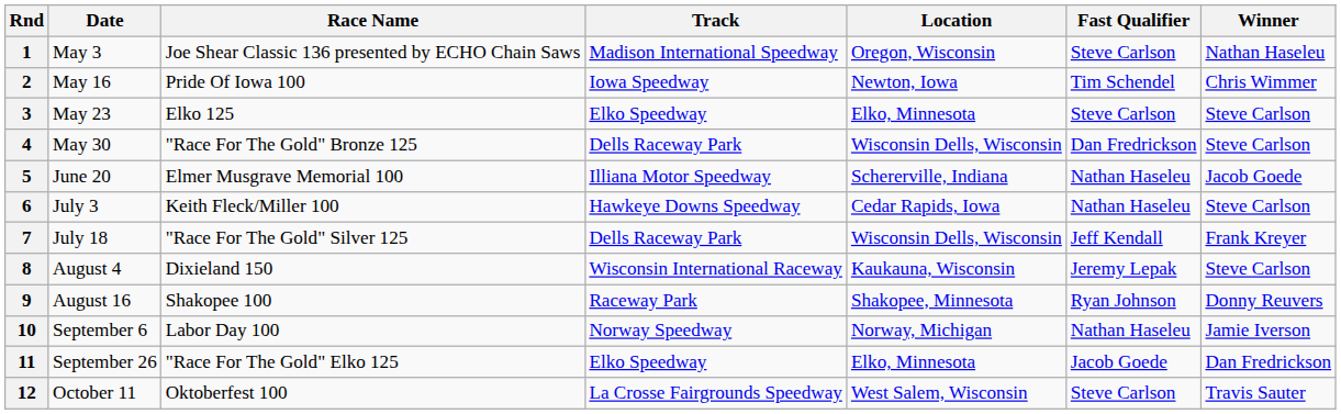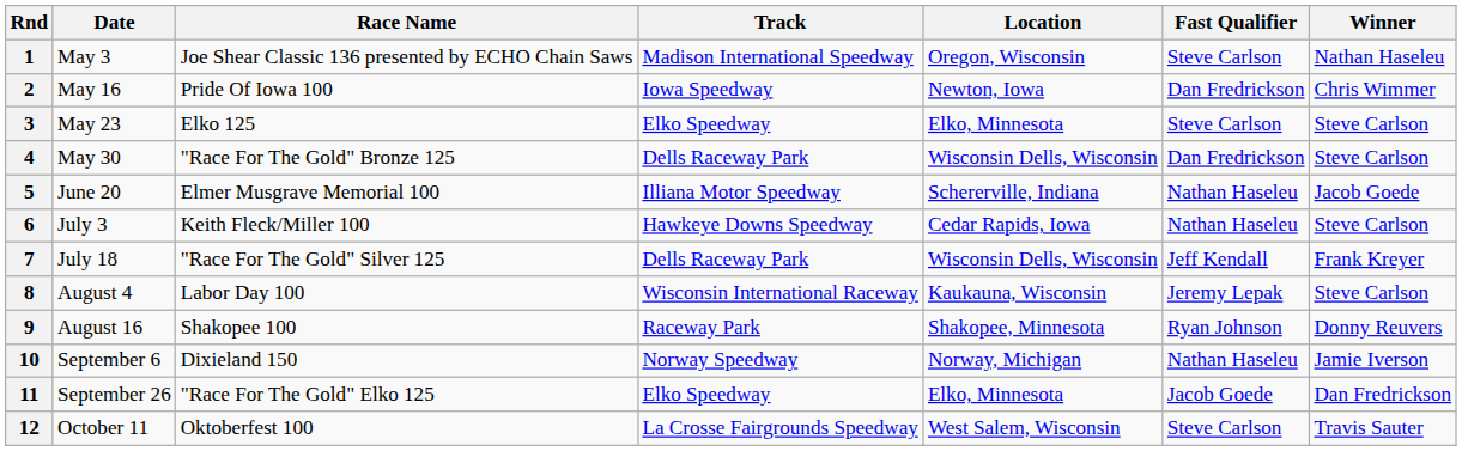 <table class="wikitable" style="font-size:90%;">
 <tr>
 <th>Rnd</th>
 <th>Date</th>
 <th>Race Name</th>
 <th>Track</th>
 <th>Location</th>
 <th>Fast Qualifier</th>
 <th>Winner</th>
 </tr>
 <tr>
 <th>1</th>
 <td>May 3</td>
 <td>Joe Shear Classic 136 presented by ECHO Chain Saws</td>
 <td><a href='#'>Madison International Speedway</a></td>
 <td><a href='#'>Oregon, Wisconsin</a></td>
 <td><a href='#'>Steve Carlson</a></td>
 <td><a href='#'>Nathan Haseleu</a></td>
 </tr>
 <tr>
 <th>2</th>
 <td>May 16</td>
 <td>Pride Of Iowa 100</td>
 <td><a href='#'>Iowa Speedway</a></td>
 <td><a href='#'>Newton, Iowa</a></td>
-<td><a href='#'>Tim Schendel</a></td>
+<td><a href='#'>Dan Fredrickson</a></td>
 <td><a href='#'>Chris Wimmer</a></td>
 </tr>
 <tr>
 <th>3</th>
 <td>May 23</td>
 <td>Elko 125</td>
 <td><a href='#'>Elko Speedway</a></td>
 <td><a href='#'>Elko, Minnesota</a></td>
 <td><a href='#'>Steve Carlson</a></td>
 <td><a href='#'>Steve Carlson</a></td>
 </tr>
 <tr>
 <th>4</th>
 <td>May 30</td>
 <td>"Race For The Gold" Bronze 125</td>
 <td><a href='#'>Dells Raceway Park</a></td>
 <td><a href='#'>Wisconsin Dells, Wisconsin</a></td>
 <td><a href='#'>Dan Fredrickson</a></td>
 <td><a href='#'>Steve Carlson</a></td>
 </tr>
 <tr>
 <th>5</th>
 <td>June 20</td>
 <td>Elmer Musgrave Memorial 100</td>
 <td><a href='#'>Illiana Motor Speedway</a></td>
 <td><a href='#'>Schererville, Indiana</a></td>
 <td><a href='#'>Nathan Haseleu</a></td>
 <td><a href='#'>Jacob Goede</a></td>
 </tr>
 <tr>
 <th>6</th>
 <td>July 3</td>
 <td>Keith Fleck/Miller 100</td>
 <td><a href='#'>Hawkeye Downs Speedway</a></td>
 <td><a href='#'>Cedar Rapids, Iowa</a></td>
 <td><a href='#'>Nathan Haseleu</a></td>
 <td><a href='#'>Steve Carlson</a></td>
 </tr>
 <tr>
 <th>7</th>
 <td>July 18</td>
 <td>"Race For The Gold" Silver 125</td>
 <td><a href='#'>Dells Raceway Park</a></td>
 <td><a href='#'>Wisconsin Dells, Wisconsin</a></td>
 <td><a href='#'>Jeff Kendall</a></td>
 <td><a href='#'>Frank Kreyer</a></td>
 </tr>
 <tr>
 <th>8</th>
 <td>August 4</td>
-<td>Dixieland 150</td>
+<td>Labor Day 100</td>
 <td><a href='#'>Wisconsin International Raceway</a></td>
 <td><a href='#'>Kaukauna, Wisconsin</a></td>
 <td><a href='#'>Jeremy Lepak</a></td>
 <td><a href='#'>Steve Carlson</a></td>
 </tr>
 <tr>
 <th>9</th>
 <td>August 16</td>
 <td>Shakopee 100</td>
 <td><a href='#'>Raceway Park</a></td>
 <td><a href='#'>Shakopee, Minnesota</a></td>
 <td><a href='#'>Ryan Johnson</a></td>
 <td><a href='#'>Donny Reuvers</a></td>
 </tr>
 <tr>
 <th>10</th>
 <td>September 6</td>
-<td>Labor Day 100</td>
+<td>Dixieland 150</td>
 <td><a href='#'>Norway Speedway</a></td>
 <td><a href='#'>Norway, Michigan</a></td>
 <td><a href='#'>Nathan Haseleu</a></td>
 <td><a href='#'>Jamie Iverson</a></td>
 </tr>
 <tr>
 <th>11</th>
 <td>September 26</td>
 <td>"Race For The Gold" Elko 125</td>
 <td><a href='#'>Elko Speedway</a></td>
 <td><a href='#'>Elko, Minnesota</a></td>
 <td><a href='#'>Jacob Goede</a></td>
 <td><a href='#'>Dan Fredrickson</a></td>
 </tr>
 <tr>
 <th>12</th>
 <td>October 11</td>
 <td>Oktoberfest 100</td>
 <td><a href='#'>La Crosse Fairgrounds Speedway</a></td>
 <td><a href='#'>West Salem, Wisconsin</a></td>
 <td><a href='#'>Steve Carlson</a></td>
 <td><a href='#'>Travis Sauter</a></td>
 </tr>
 </table>
